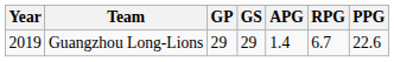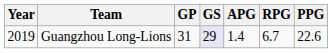 <table class="wikitable sortable">
 <tr>
 <th>Year</th>
 <th>Team</th>
 <th>GP</th>
 <th>GS</th>
 <th>APG</th>
 <th>RPG</th>
 <th>PPG</th>
 </tr>
 <tr>
 <td>2019</td>
 <td>Guangzhou Long-Lions</td>
-<td>29</td>
-<td>29</td>
+<td>31</td>
+<td style="background: lavender;">29</td>
 <td>1.4</td>
 <td>6.7</td>
 <td>22.6</td>
 </tr>
 </table>
